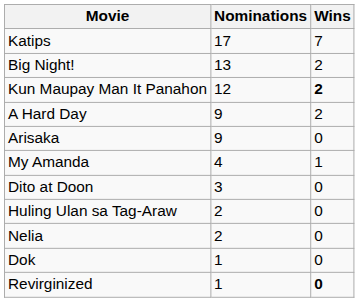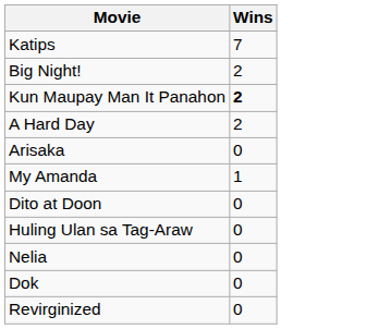 <table class="wikitable">
 <tr>
 <th>Movie</th>
-<th>Nominations</th>
 <th>Wins</th>
 </tr>
 <tr>
 <td>Katips</td>
-<td>17</td>
 <td>7</td>
 </tr>
 <tr>
 <td>Big Night!</td>
-<td>13</td>
 <td>2</td>
 </tr>
 <tr>
 <td>Kun Maupay Man It Panahon</td>
-<td>12</td>
 <td><strong>2</strong></td>
 </tr>
 <tr>
 <td>A Hard Day</td>
-<td>9</td>
 <td>2</td>
 </tr>
 <tr>
 <td>Arisaka</td>
-<td>9</td>
 <td>0</td>
 </tr>
 <tr>
 <td>My Amanda</td>
-<td>4</td>
 <td>1</td>
 </tr>
 <tr>
 <td>Dito at Doon</td>
-<td>3</td>
 <td>0</td>
 </tr>
 <tr>
 <td>Huling Ulan sa Tag-Araw</td>
-<td>2</td>
 <td>0</td>
 </tr>
 <tr>
 <td>Nelia</td>
-<td>2</td>
 <td>0</td>
 </tr>
 <tr>
 <td>Dok</td>
-<td>1</td>
 <td>0</td>
 </tr>
 <tr>
 <td>Revirginized</td>
-<td>1</td>
-<td><strong>0</strong></td>
+<td>0</td>
 </tr>
 </table>
